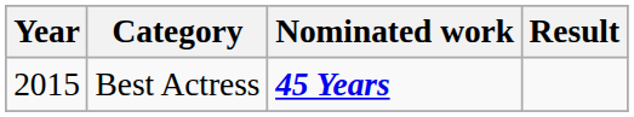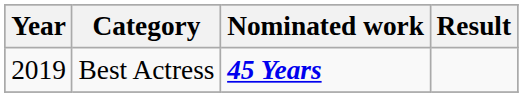 <table class="wikitable sortable">
 <tr>
 <th>Year</th>
 <th>Category</th>
 <th>Nominated work</th>
 <th>Result</th>
 </tr>
 <tr>
-<td>2015</td>
+<td>2019</td>
 <td>Best Actress</td>
 <td><strong><em><a href='#'>45 Years</a></em></strong></td>
 <td></td>
 </tr>
 </table>
